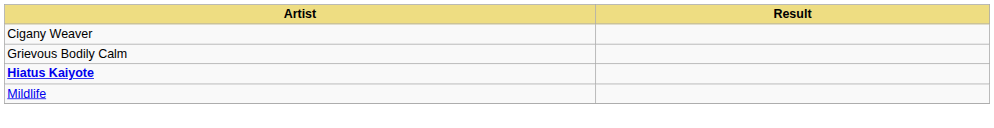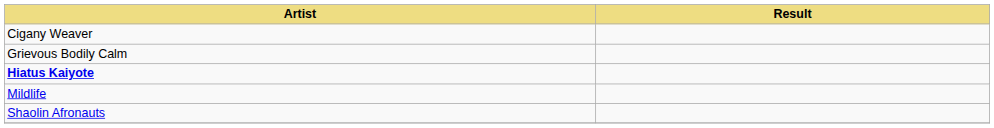 <table class="wikitable" width=100%>
 <tr>
 <th style="width:15%;background:#EEDD82;">Artist</th>
 <th style="width:10%;background:#EEDD82;">Result</th>
 </tr>
 <tr>
 <td>Cigany Weaver</td>
 <td></td>
 </tr>
 <tr>
 <td>Grievous Bodily Calm</td>
 <td></td>
 </tr>
 <tr>
 <td><strong><a href='#'>Hiatus Kaiyote</a></strong></td>
 <td></td>
 </tr>
 <tr>
 <td><a href='#'>Mildlife</a></td>
 <td></td>
 </tr>
 <tr>
+<td><a href='#'>Shaolin Afronauts</a></td>
+<td></td>
+</tr>
+<tr>
 </tr>
 </table>
